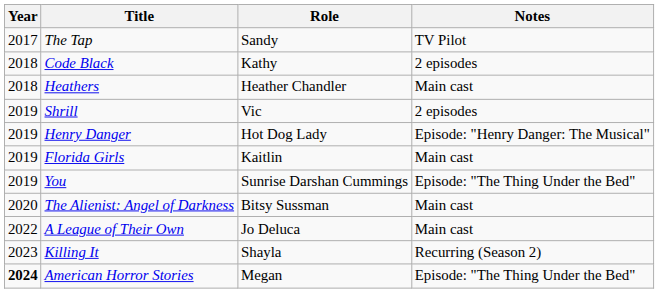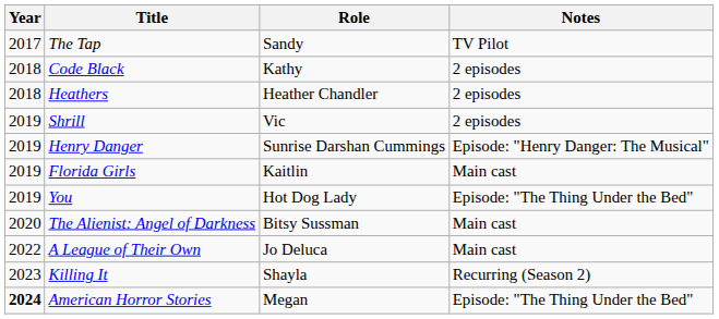 <table class = "wikitable">
 <tr>
 <th>Year</th>
 <th>Title</th>
 <th>Role</th>
 <th>Notes</th>
 </tr>
 <tr>
 <td>2017</td>
 <td><em>The Tap</em></td>
 <td>Sandy</td>
 <td>TV Pilot</td>
 </tr>
 <tr>
 <td>2018</td>
 <td><em><a href='#'>Code Black</a></em></td>
 <td>Kathy</td>
 <td>2 episodes</td>
 </tr>
 <tr>
 <td>2018</td>
 <td><em><a href='#'>Heathers</a></em></td>
 <td>Heather Chandler</td>
-<td>Main cast</td>
+<td>2 episodes</td>
 </tr>
 <tr>
 <td>2019</td>
 <td><em><a href='#'>Shrill</a></em></td>
 <td>Vic</td>
 <td>2 episodes</td>
 </tr>
 <tr>
 <td>2019</td>
 <td><em><a href='#'>Henry Danger</a></em></td>
-<td>Hot Dog Lady</td>
+<td>Sunrise Darshan Cummings</td>
 <td>Episode: "Henry Danger: The Musical"</td>
 </tr>
 <tr>
 <td>2019</td>
 <td><em><a href='#'>Florida Girls</a></em></td>
 <td>Kaitlin</td>
 <td>Main cast</td>
 </tr>
 <tr>
 <td>2019</td>
 <td><em><a href='#'>You</a></em></td>
-<td>Sunrise Darshan Cummings</td>
+<td>Hot Dog Lady</td>
 <td>Episode: "The Thing Under the Bed"</td>
 </tr>
 <tr>
 <td>2020</td>
 <td><em><a href='#'>The Alienist: Angel of Darkness</a></em></td>
 <td>Bitsy Sussman</td>
 <td>Main cast</td>
 </tr>
 <tr>
 <td>2022</td>
 <td><em><a href='#'>A League of Their Own</a></em></td>
 <td>Jo Deluca</td>
 <td>Main cast</td>
 </tr>
 <tr>
 <td>2023</td>
 <td><em><a href='#'>Killing It</a></em></td>
 <td>Shayla</td>
 <td>Recurring (Season 2)</td>
 </tr>
 <tr>
 <td><strong>2024</strong></td>
 <td><em><a href='#'>American Horror Stories</a></em></td>
 <td>Megan</td>
 <td>Episode: "The Thing Under the Bed"</td>
 </tr>
 </table>
